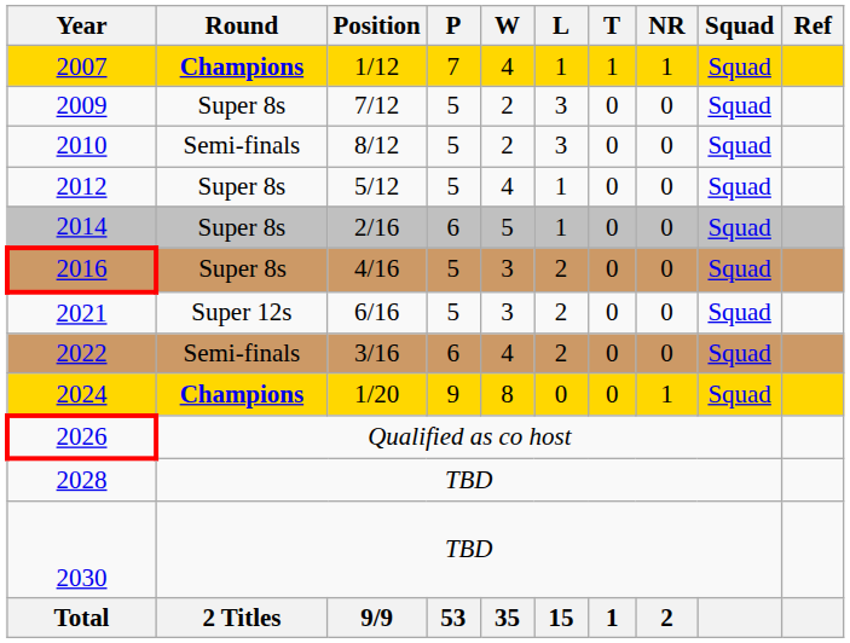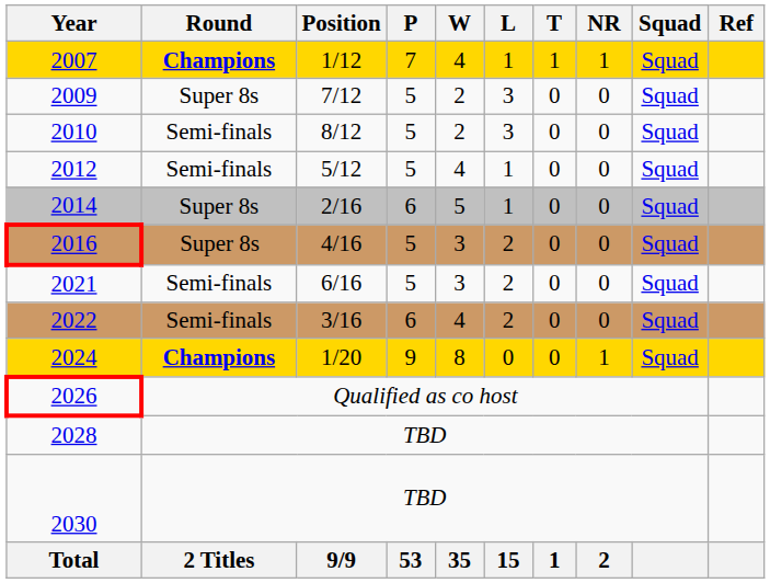 <table class="wikitable" style="text-align: center; width:85%">
 <tr>
 <th width=200>Year</th>
 <th width=150>Round</th>
 <th width=50>Position</th>
 <th width=50>P</th>
 <th width=50>W</th>
 <th width=50>L</th>
 <th width=50>T</th>
 <th width=50>NR</th>
 <th width=50>Squad</th>
 <th width=50>Ref</th>
 </tr>
 <tr style="background:gold;">
 <td> <a href='#'>2007</a></td>
 <td><strong><a href='#'>Champions</a></strong></td>
 <td>1/12</td>
 <td>7</td>
 <td>4</td>
 <td>1</td>
 <td>1</td>
 <td>1</td>
 <td><a href='#'>Squad</a></td>
 <td></td>
 </tr>
 <tr>
 <td> <a href='#'>2009</a></td>
 <td>Super 8s</td>
 <td>7/12</td>
 <td>5</td>
 <td>2</td>
 <td>3</td>
 <td>0</td>
 <td>0</td>
 <td><a href='#'>Squad</a></td>
 <td></td>
 </tr>
 <tr>
 <td> <a href='#'>2010</a></td>
 <td>Semi-finals</td>
 <td>8/12</td>
 <td>5</td>
 <td>2</td>
 <td>3</td>
 <td>0</td>
 <td>0</td>
 <td><a href='#'>Squad</a></td>
 <td></td>
 </tr>
 <tr>
 <td> <a href='#'>2012</a></td>
-<td>Super 8s</td>
+<td>Semi-finals</td>
 <td>5/12</td>
 <td>5</td>
 <td>4</td>
 <td>1</td>
 <td>0</td>
 <td>0</td>
 <td><a href='#'>Squad</a></td>
 <td></td>
 </tr>
 <tr style="background:silver;">
 <td> <a href='#'>2014</a></td>
 <td>Super 8s</td>
 <td>2/16</td>
 <td>6</td>
 <td>5</td>
 <td>1</td>
 <td>0</td>
 <td>0</td>
 <td><a href='#'>Squad</a></td>
 <td></td>
 </tr>
 <tr bgcolor="cc9966">
 <td style="border: 3px solid red"> <a href='#'>2016</a></td>
 <td>Super 8s</td>
 <td>4/16</td>
 <td>5</td>
 <td>3</td>
 <td>2</td>
 <td>0</td>
 <td>0</td>
 <td><a href='#'>Squad</a></td>
 <td></td>
 </tr>
 <tr>
 <td>  <a href='#'>2021</a></td>
-<td>Super 12s</td>
+<td>Semi-finals</td>
 <td>6/16</td>
 <td>5</td>
 <td>3</td>
 <td>2</td>
 <td>0</td>
 <td>0</td>
 <td><a href='#'>Squad</a></td>
 <td></td>
 </tr>
 <tr bgcolor="#cc9966">
 <td> <a href='#'>2022</a></td>
 <td>Semi-finals</td>
 <td>3/16</td>
 <td>6</td>
 <td>4</td>
 <td>2</td>
 <td>0</td>
 <td>0</td>
 <td><a href='#'>Squad</a></td>
 <td></td>
 </tr>
 <tr style="background:gold;">
 <td>  <a href='#'>2024</a></td>
 <td><a href='#'><strong>Champions</strong></a></td>
 <td>1/20</td>
 <td>9</td>
 <td>8</td>
 <td>0</td>
 <td>0</td>
 <td>1</td>
 <td><a href='#'>Squad</a></td>
 <td></td>
 </tr>
 <tr>
 <td style="border: 3px solid red">  <a href='#'>2026</a></td>
 <td colspan=8><em>Qualified as co host</em></td>
 <td></td>
 </tr>
 <tr>
 <td>  <a href='#'>2028</a></td>
 <td colspan=8><em>TBD</em></td>
 <td></td>
 </tr>
 <tr>
 <td>  <br><br> <a href='#'>2030</a></td>
 <td colspan=8><em>TBD</em></td>
 <td></td>
 </tr>
 <tr>
 <th>Total</th>
 <th>2 Titles</th>
 <th>9/9</th>
 <th>53</th>
 <th>35</th>
 <th>15</th>
 <th>1</th>
 <th>2</th>
 <th></th>
 <th></th>
 </tr>
 </table>
